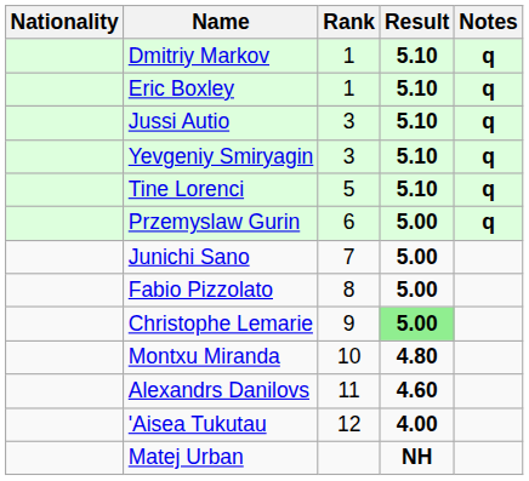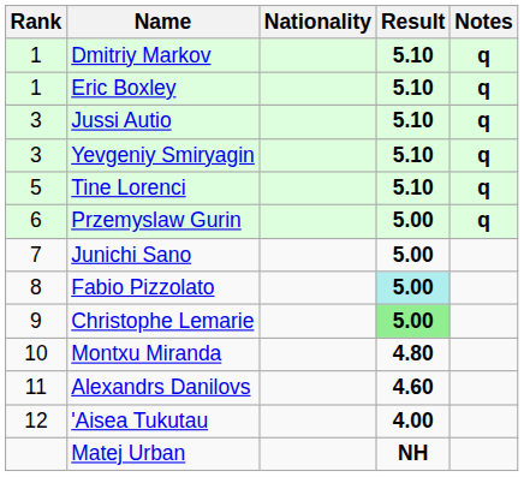 <table class="wikitable sortable" style="text-align:center">
 <tr>
+<th>Rank</th>
+<th>Name</th>
 <th>Nationality</th>
-<th>Name</th>
-<th>Rank</th>
 <th>Result</th>
 <th>Notes</th>
 </tr>
 <tr bgcolor=ddffdd>
+<td>1</td>
+<td align=left><a href='#'>Dmitriy Markov</a></td>
 <td align=left></td>
-<td align=left><a href='#'>Dmitriy Markov</a></td>
-<td>1</td>
 <td><strong>5.10</strong></td>
 <td><strong>q</strong></td>
 </tr>
 <tr bgcolor=ddffdd>
+<td>1</td>
+<td align=left><a href='#'>Eric Boxley</a></td>
 <td align=left></td>
-<td align=left><a href='#'>Eric Boxley</a></td>
-<td>1</td>
 <td><strong>5.10</strong></td>
 <td><strong>q</strong></td>
 </tr>
 <tr bgcolor=ddffdd>
+<td>3</td>
+<td align=left><a href='#'>Jussi Autio</a></td>
 <td align=left></td>
-<td align=left><a href='#'>Jussi Autio</a></td>
-<td>3</td>
 <td><strong>5.10</strong></td>
 <td><strong>q</strong></td>
 </tr>
 <tr bgcolor=ddffdd>
+<td>3</td>
+<td align=left><a href='#'>Yevgeniy Smiryagin</a></td>
 <td align=left></td>
-<td align=left><a href='#'>Yevgeniy Smiryagin</a></td>
-<td>3</td>
 <td><strong>5.10</strong></td>
 <td><strong>q</strong></td>
 </tr>
 <tr bgcolor=ddffdd>
+<td>5</td>
+<td align=left><a href='#'>Tine Lorenci</a></td>
 <td align=left></td>
-<td align=left><a href='#'>Tine Lorenci</a></td>
-<td>5</td>
 <td><strong>5.10</strong></td>
 <td><strong>q</strong></td>
 </tr>
 <tr bgcolor=ddffdd>
+<td>6</td>
+<td align=left><a href='#'>Przemyslaw Gurin</a></td>
 <td align=left></td>
-<td align=left><a href='#'>Przemyslaw Gurin</a></td>
-<td>6</td>
 <td><strong>5.00</strong></td>
 <td><strong>q</strong></td>
 </tr>
 <tr>
+<td>7</td>
+<td align=left><a href='#'>Junichi Sano</a></td>
 <td align=left></td>
-<td align=left><a href='#'>Junichi Sano</a></td>
-<td>7</td>
 <td><strong>5.00</strong></td>
 <td></td>
 </tr>
 <tr>
+<td>8</td>
+<td align=left><a href='#'>Fabio Pizzolato</a></td>
 <td align=left></td>
-<td align=left><a href='#'>Fabio Pizzolato</a></td>
-<td>8</td>
-<td><strong>5.00</strong></td>
+<td style="background: paleturquoise;"><strong>5.00</strong></td>
 <td></td>
 </tr>
 <tr>
+<td>9</td>
+<td align=left><a href='#'>Christophe Lemarie</a></td>
 <td align=left></td>
-<td align=left><a href='#'>Christophe Lemarie</a></td>
-<td>9</td>
 <td style="background: lightgreen;"><strong>5.00</strong></td>
 <td></td>
 </tr>
 <tr>
+<td>10</td>
+<td align=left><a href='#'>Montxu Miranda</a></td>
 <td align=left></td>
-<td align=left><a href='#'>Montxu Miranda</a></td>
-<td>10</td>
 <td><strong>4.80</strong></td>
 <td></td>
 </tr>
 <tr>
+<td>11</td>
+<td align=left><a href='#'>Alexandrs Danilovs</a></td>
 <td align=left></td>
-<td align=left><a href='#'>Alexandrs Danilovs</a></td>
-<td>11</td>
 <td><strong>4.60</strong></td>
 <td></td>
 </tr>
 <tr>
+<td>12</td>
+<td align=left><a href='#'>'Aisea Tukutau</a></td>
 <td align=left></td>
-<td align=left><a href='#'>'Aisea Tukutau</a></td>
-<td>12</td>
 <td><strong>4.00</strong></td>
 <td></td>
 </tr>
 <tr>
+<td></td>
+<td align=left><a href='#'>Matej Urban</a></td>
 <td align=left></td>
-<td align=left><a href='#'>Matej Urban</a></td>
-<td></td>
 <td><strong>NH</strong></td>
 <td></td>
 </tr>
 </table>
